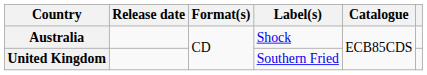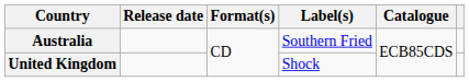 <table class="wikitable plainrowheaders">
 <tr>
 <th>Country</th>
 <th>Release date</th>
 <th>Format(s)</th>
 <th>Label(s)</th>
 <th>Catalogue</th>
 <th></th>
 </tr>
 <tr>
 <th scope="row">Australia</th>
 <td></td>
 <td rowspan="2">CD</td>
-<td><a href='#'>Shock</a></td>
+<td><a href='#'>Southern Fried</a></td>
 <td rowspan="2">ECB85CDS</td>
 <td align="center"></td>
 </tr>
 <tr>
 <th scope="row">United Kingdom</th>
 <td></td>
-<td><a href='#'>Southern Fried</a></td>
+<td><a href='#'>Shock</a></td>
 <td align="center"></td>
 </tr>
 </table>
